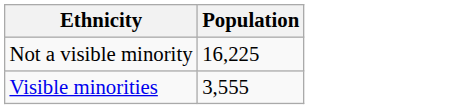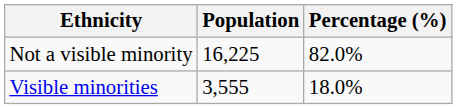 <table class="wikitable">
 <tr>
 <th>Ethnicity</th>
 <th>Population</th>
+<th>Percentage (%)</th>
 </tr>
 <tr>
 <td>Not a visible minority</td>
 <td>16,225</td>
+<td>82.0%</td>
 </tr>
 <tr>
 <td><a href='#'>Visible minorities</a></td>
 <td>3,555</td>
+<td>18.0%</td>
 </tr>
 </table>
